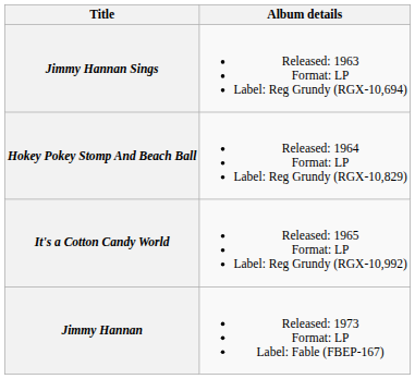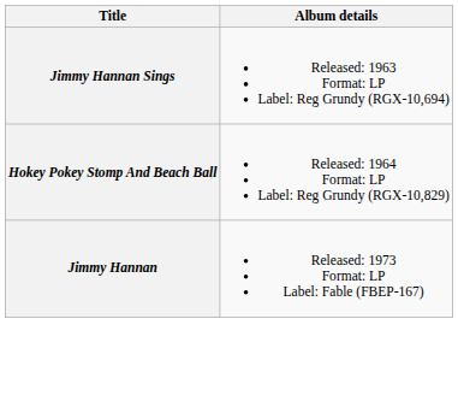 <table class="wikitable plainrowheaders" style="text-align:center;" border="1">
 <tr>
 <th>Title</th>
 <th>Album details</th>
 </tr>
 <tr>
 <th scope="row"><em>Jimmy Hannan Sings</em></th>
 <td><br><ul><li>Released: 1963</li><li>Format: LP</li><li>Label: Reg Grundy (RGX-10,694)</li></ul></td>
 </tr>
 <tr>
 <th scope="row"><em>Hokey Pokey Stomp And Beach Ball</em></th>
 <td><br><ul><li>Released: 1964</li><li>Format: LP</li><li>Label: Reg Grundy (RGX-10,829)</li></ul></td>
 </tr>
 <tr>
-<th scope="row"><em>It's a Cotton Candy World</em></th>
-<td><br><ul><li>Released: 1965</li><li>Format: LP</li><li>Label: Reg Grundy (RGX-10,992)</li></ul></td>
-</tr>
-<tr>
 <th scope="row"><em>Jimmy Hannan</em></th>
 <td><br><ul><li>Released: 1973</li><li>Format: LP</li><li>Label: Fable (FBEP-167)</li></ul></td>
 </tr>
 </table>
